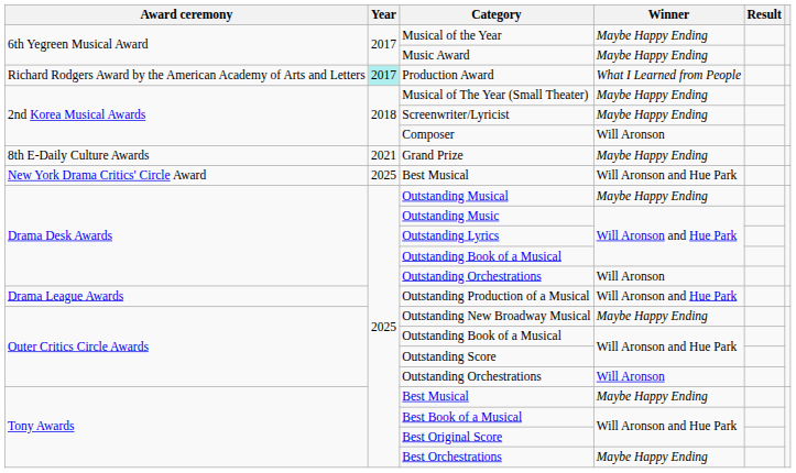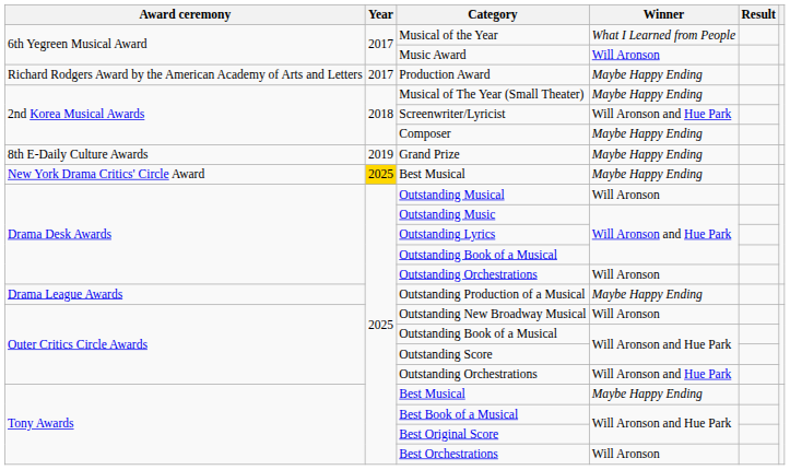 <table class="wikitable plainrowheaders sortable">
 <tr>
 <th scope="col">Award ceremony</th>
 <th scope="col">Year</th>
 <th scope="col">Category</th>
 <th scope="col">Winner</th>
 <th scope="col">Result</th>
 <th class="unsortable" scope="col"></th>
 </tr>
 <tr>
 <td rowspan="2" scope="row">6th Yegreen Musical Award</td>
 <td rowspan="2">2017</td>
 <td>Musical of the Year</td>
-<td><em>Maybe Happy Ending</em></td>
+<td><em>What I Learned from People</em></td>
 <td></td>
 <td rowspan="2"></td>
 </tr>
 <tr>
 <td>Music Award</td>
-<td><em>Maybe Happy Ending</em></td>
+<td><a href='#'>Will Aronson</a></td>
 <td></td>
 </tr>
 <tr>
 <td rowspan="1" scope="row">Richard Rodgers Award by the American Academy of Arts and Letters</td>
-<td style="background: paleturquoise;">2017</td>
+<td>2017</td>
 <td>Production Award</td>
-<td><em>What I Learned from People</em></td>
+<td><em>Maybe Happy Ending</em></td>
 <td></td>
 <td></td>
 </tr>
 <tr>
 <td rowspan="3" scope="row">2nd <a href='#'>Korea Musical Awards</a></td>
 <td rowspan="3">2018</td>
 <td>Musical of The Year (Small Theater)</td>
 <td><em>Maybe Happy Ending</em></td>
 <td></td>
 <td rowspan="3"></td>
 </tr>
 <tr>
 <td>Screenwriter/Lyricist</td>
+<td>Will Aronson and <a href='#'>Hue Park</a></td>
+<td></td>
+</tr>
+<tr>
+<td>Composer</td>
 <td><em>Maybe Happy Ending</em></td>
 <td></td>
 </tr>
 <tr>
-<td>Composer</td>
-<td>Will Aronson</td>
-<td></td>
-</tr>
-<tr>
 <td rowspan="1" scope="row">8th E-Daily Culture Awards</td>
-<td>2021</td>
+<td>2019</td>
 <td>Grand Prize</td>
 <td><em>Maybe Happy Ending</em></td>
 <td></td>
 <td></td>
 </tr>
 <tr>
 <td rowspan="1" scope="row"><a href='#'>New York Drama Critics' Circle</a> Award</td>
-<td>2025</td>
+<td style="background: gold;">2025</td>
 <td>Best Musical</td>
-<td>Will Aronson and Hue Park</td>
+<td><em>Maybe Happy Ending</em></td>
 <td></td>
 <td></td>
 </tr>
 <tr>
 <td rowspan="5"><a href='#'>Drama Desk Awards</a></td>
 <td rowspan="14">2025</td>
 <td><a href='#'>Outstanding Musical</a></td>
-<td><em>Maybe Happy Ending</em></td>
+<td>Will Aronson</td>
 <td></td>
 <td rowspan="5"></td>
 </tr>
 <tr>
 <td><a href='#'>Outstanding Music</a></td>
 <td rowspan="3"><a href='#'>Will Aronson</a> and <a href='#'>Hue Park</a></td>
 <td></td>
 </tr>
 <tr>
 <td><a href='#'>Outstanding Lyrics</a></td>
 <td></td>
 </tr>
 <tr>
 <td><a href='#'>Outstanding Book of a Musical</a></td>
 <td></td>
 </tr>
 <tr>
 <td><a href='#'>Outstanding Orchestrations</a></td>
 <td>Will Aronson</td>
 <td></td>
 </tr>
 <tr>
 <td><a href='#'>Drama League Awards</a></td>
 <td>Outstanding Production of a Musical</td>
-<td>Will Aronson and <a href='#'>Hue Park</a></td>
+<td><em>Maybe Happy Ending</em></td>
 <td></td>
 <td></td>
 </tr>
 <tr>
 <td rowspan="4"><a href='#'>Outer Critics Circle Awards</a></td>
 <td>Outstanding New Broadway Musical</td>
-<td><em>Maybe Happy Ending</em></td>
+<td>Will Aronson</td>
 <td></td>
 <td rowspan="4"></td>
 </tr>
 <tr>
 <td>Outstanding Book of a Musical</td>
 <td rowspan="2">Will Aronson and Hue Park</td>
 <td></td>
 </tr>
 <tr>
 <td>Outstanding Score</td>
 <td></td>
 </tr>
 <tr>
 <td>Outstanding Orchestrations</td>
-<td><a href='#'>Will Aronson</a></td>
+<td>Will Aronson and <a href='#'>Hue Park</a></td>
 <td></td>
 </tr>
 <tr>
 <td rowspan="4"><a href='#'>Tony Awards</a></td>
 <td><a href='#'>Best Musical</a></td>
 <td><em>Maybe Happy Ending</em></td>
 <td></td>
 <td rowspan="4"></td>
 </tr>
 <tr>
 <td><a href='#'>Best Book of a Musical</a></td>
 <td rowspan="2">Will Aronson and Hue Park</td>
 <td></td>
 </tr>
 <tr>
 <td><a href='#'>Best Original Score</a></td>
 <td></td>
 </tr>
 <tr>
 <td><a href='#'>Best Orchestrations</a></td>
-<td><em>Maybe Happy Ending</em></td>
+<td>Will Aronson</td>
 <td></td>
 </tr>
 </table>
